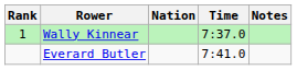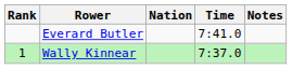 <table class="wikitable sortable" style="text-align:center">
 <tr>
 <th>Rank</th>
 <th>Rower</th>
 <th>Nation</th>
 <th>Time</th>
 <th>Notes</th>
 </tr>
+<tr>
+<td></td>
+<td align=left><a href='#'>Everard Butler</a></td>
+<td align=left></td>
+<td>7:41.0</td>
+<td></td>
+</tr>
 <tr bgcolor=bbf3bb>
 <td>1</td>
 <td align=left><a href='#'>Wally Kinnear</a></td>
 <td align=left></td>
 <td>7:37.0</td>
 <td></td>
 </tr>
-<tr>
-<td></td>
-<td align=left><a href='#'>Everard Butler</a></td>
-<td align=left></td>
-<td>7:41.0</td>
-<td></td>
-</tr>
 </table>
